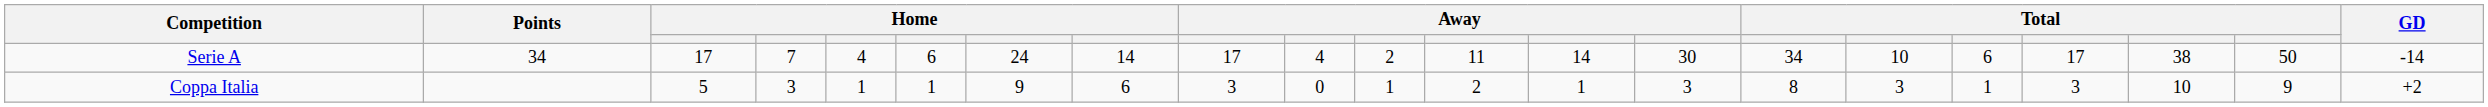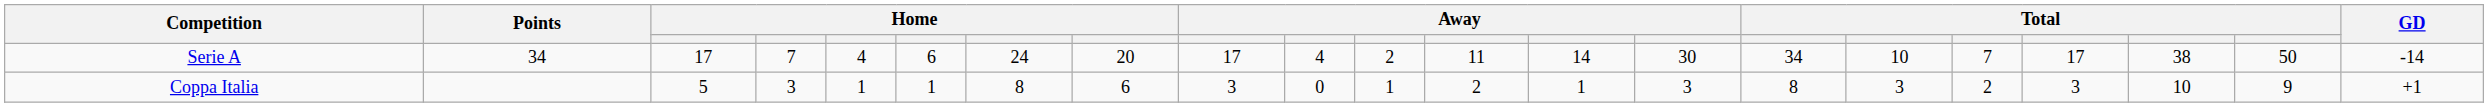 <table class="wikitable" style="font-size:90%;width:100%;margin:auto;clear:both;text-align:center;">
 <tr>
 <th rowspan="2">Competition</th>
 <th rowspan="2">Points</th>
 <th colspan="6">Home</th>
 <th colspan="6">Away</th>
 <th colspan="6">Total</th>
 <th rowspan="2"><a href='#'>GD</a></th>
 </tr>
 <tr>
 <th></th>
 <th></th>
 <th></th>
 <th></th>
 <th></th>
 <th></th>
 <th></th>
 <th></th>
 <th></th>
 <th></th>
 <th></th>
 <th></th>
 <th></th>
 <th></th>
 <th></th>
 <th></th>
 <th></th>
 <th></th>
 </tr>
 <tr>
 <td><a href='#'>Serie A</a></td>
 <td>34</td>
 <td>17</td>
 <td>7</td>
 <td>4</td>
 <td>6</td>
 <td>24</td>
-<td>14</td>
+<td>20</td>
 <td>17</td>
 <td>4</td>
 <td>2</td>
 <td>11</td>
 <td>14</td>
 <td>30</td>
 <td>34</td>
 <td>10</td>
-<td>6</td>
+<td>7</td>
 <td>17</td>
 <td>38</td>
 <td>50</td>
 <td>-14</td>
 </tr>
 <tr>
 <td><a href='#'>Coppa Italia</a></td>
 <td></td>
 <td>5</td>
 <td>3</td>
 <td>1</td>
 <td>1</td>
-<td>9</td>
+<td>8</td>
 <td>6</td>
 <td>3</td>
 <td>0</td>
 <td>1</td>
 <td>2</td>
 <td>1</td>
 <td>3</td>
 <td>8</td>
 <td>3</td>
-<td>1</td>
+<td>2</td>
 <td>3</td>
 <td>10</td>
 <td>9</td>
-<td>+2</td>
+<td>+1</td>
 </tr>
 </table>
